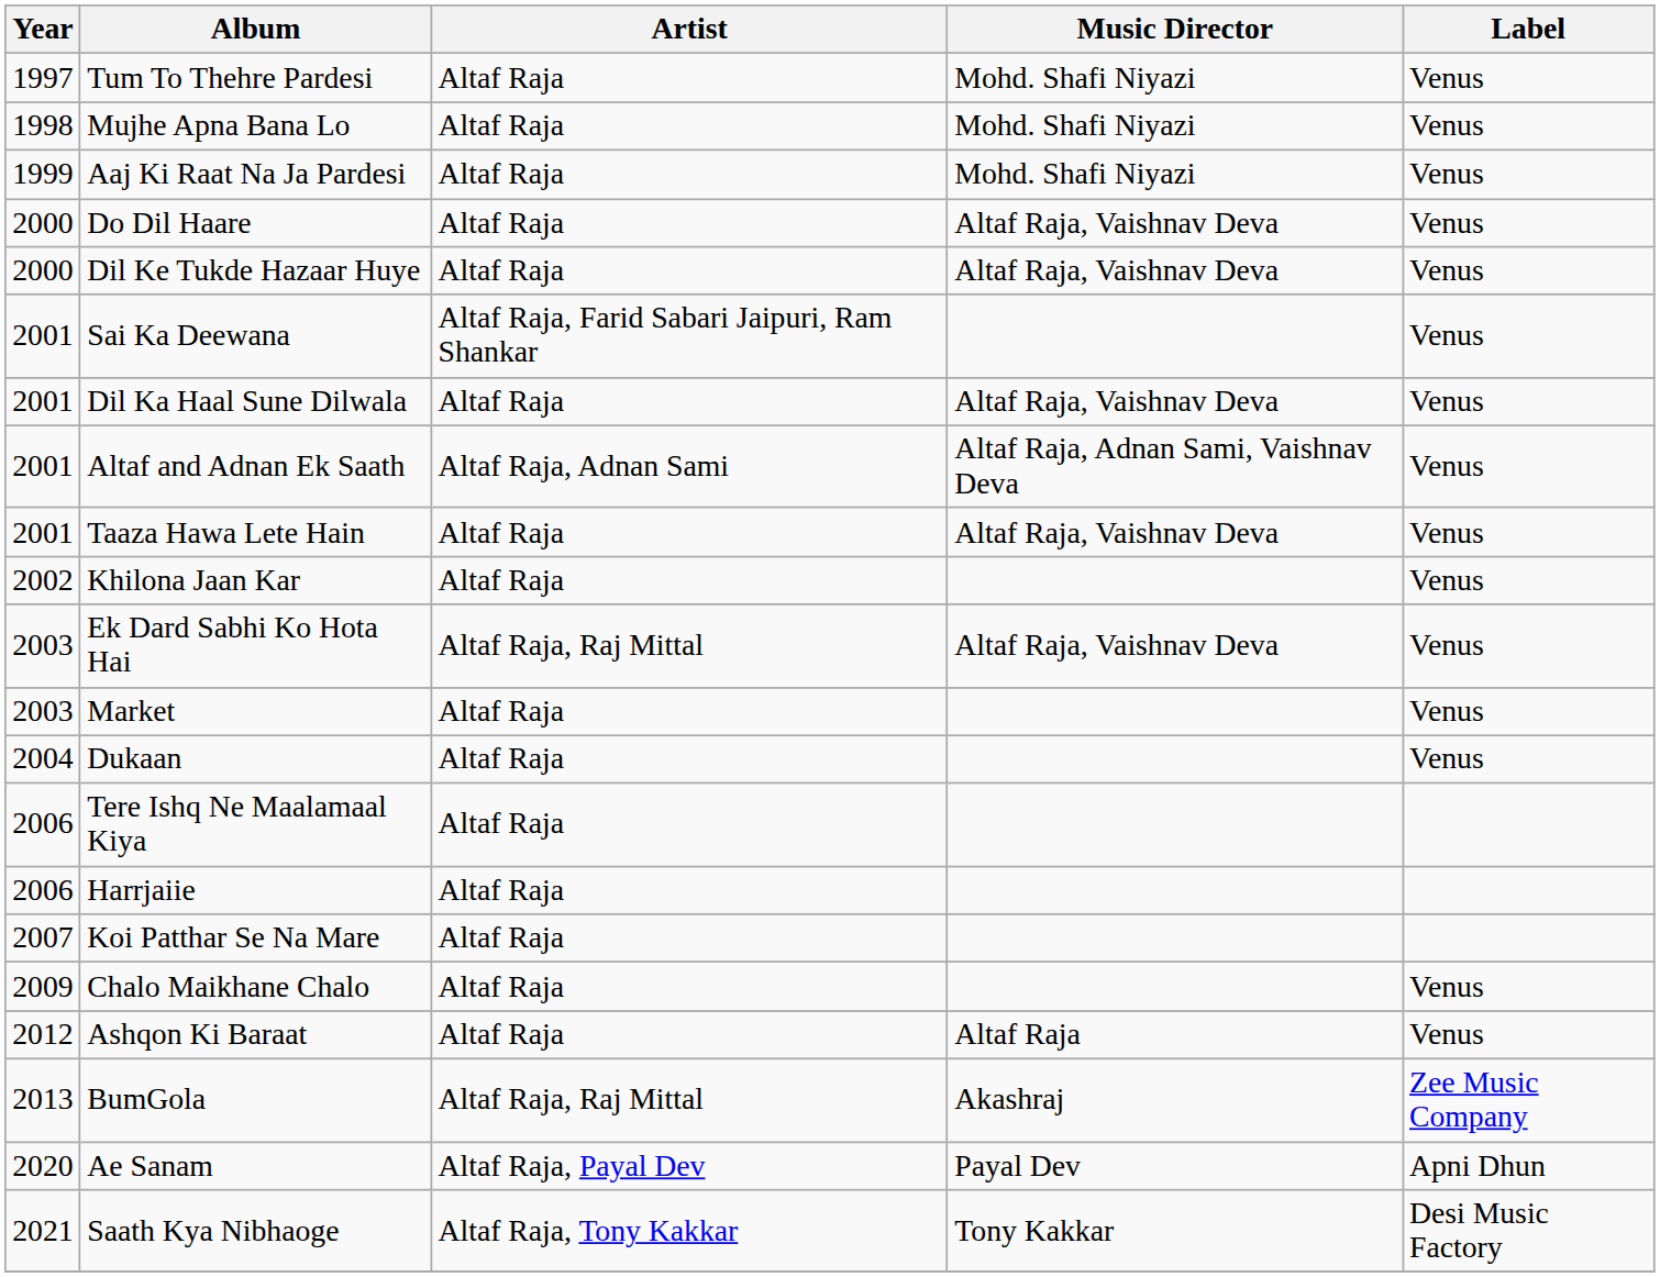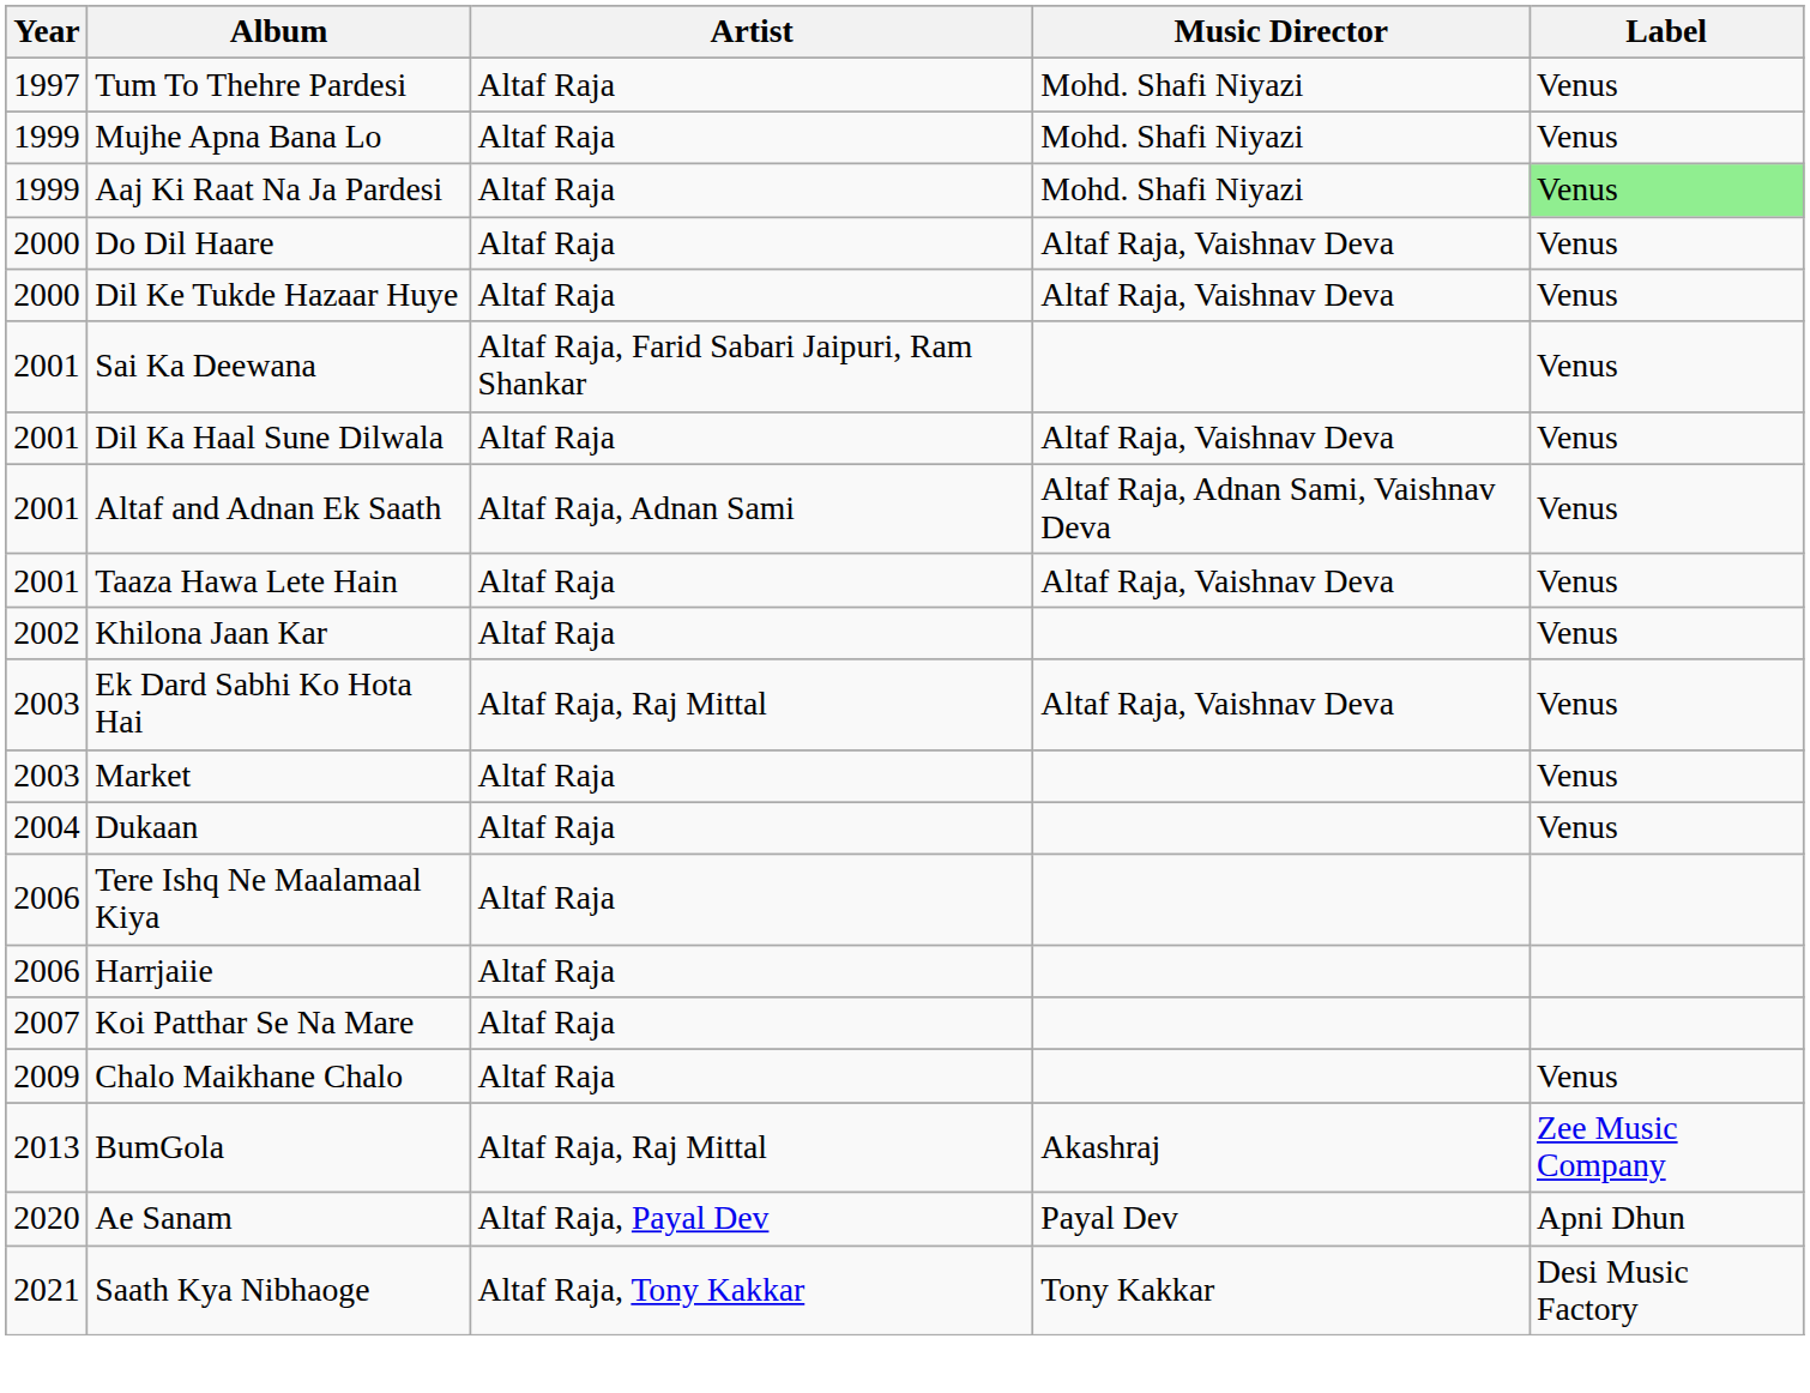 <table class="wikitable sortable plainrowheaders">
 <tr>
 <th scope="col">Year</th>
 <th scope="col">Album</th>
 <th scope="col">Artist</th>
 <th scope="col">Music Director</th>
 <th scope="col">Label</th>
 </tr>
 <tr>
 <td>1997</td>
 <td>Tum To Thehre Pardesi</td>
 <td>Altaf Raja</td>
 <td>Mohd. Shafi Niyazi</td>
 <td>Venus</td>
 </tr>
 <tr>
-<td>1998</td>
+<td>1999</td>
 <td>Mujhe Apna Bana Lo</td>
 <td>Altaf Raja</td>
 <td>Mohd. Shafi Niyazi</td>
 <td>Venus</td>
 </tr>
 <tr>
 <td>1999</td>
 <td>Aaj Ki Raat Na Ja Pardesi</td>
 <td>Altaf Raja</td>
 <td>Mohd. Shafi Niyazi</td>
-<td>Venus</td>
+<td style="background: lightgreen;">Venus</td>
 </tr>
 <tr>
 <td>2000</td>
 <td>Do Dil Haare</td>
 <td>Altaf Raja</td>
 <td>Altaf Raja, Vaishnav Deva</td>
 <td>Venus</td>
 </tr>
 <tr>
 <td>2000</td>
 <td>Dil Ke Tukde Hazaar Huye</td>
 <td>Altaf Raja</td>
 <td>Altaf Raja, Vaishnav Deva</td>
 <td>Venus</td>
 </tr>
 <tr>
 <td>2001</td>
 <td>Sai Ka Deewana</td>
 <td>Altaf Raja, Farid Sabari Jaipuri, Ram Shankar</td>
 <td></td>
 <td>Venus</td>
 </tr>
 <tr>
 <td>2001</td>
 <td>Dil Ka Haal Sune Dilwala</td>
 <td>Altaf Raja</td>
 <td>Altaf Raja, Vaishnav Deva</td>
 <td>Venus</td>
 </tr>
 <tr>
 <td>2001</td>
 <td>Altaf and Adnan Ek Saath</td>
 <td>Altaf Raja, Adnan Sami</td>
 <td>Altaf Raja, Adnan Sami, Vaishnav Deva</td>
 <td>Venus</td>
 </tr>
 <tr>
 <td>2001</td>
 <td>Taaza Hawa Lete Hain</td>
 <td>Altaf Raja</td>
 <td>Altaf Raja, Vaishnav Deva</td>
 <td>Venus</td>
 </tr>
 <tr>
 <td>2002</td>
 <td>Khilona Jaan Kar</td>
 <td>Altaf Raja</td>
 <td></td>
 <td>Venus</td>
 </tr>
 <tr>
 <td>2003</td>
 <td>Ek Dard Sabhi Ko Hota Hai</td>
 <td>Altaf Raja, Raj Mittal</td>
 <td>Altaf Raja, Vaishnav Deva</td>
 <td>Venus</td>
 </tr>
 <tr>
 <td>2003</td>
 <td>Market</td>
 <td>Altaf Raja</td>
 <td></td>
 <td>Venus</td>
 </tr>
 <tr>
 <td>2004</td>
 <td>Dukaan</td>
 <td>Altaf Raja</td>
 <td></td>
 <td>Venus</td>
 </tr>
 <tr>
 <td>2006</td>
 <td>Tere Ishq Ne Maalamaal Kiya</td>
 <td>Altaf Raja</td>
 <td></td>
 <td></td>
 </tr>
 <tr>
 <td>2006</td>
 <td>Harrjaiie</td>
 <td>Altaf Raja</td>
 <td></td>
 <td></td>
 </tr>
 <tr>
 <td>2007</td>
 <td>Koi Patthar Se Na Mare</td>
 <td>Altaf Raja</td>
 <td></td>
 <td></td>
 </tr>
 <tr>
 <td>2009</td>
 <td>Chalo Maikhane Chalo</td>
 <td>Altaf Raja</td>
 <td></td>
 <td>Venus</td>
 </tr>
 <tr>
-<td>2012</td>
-<td>Ashqon Ki Baraat</td>
-<td>Altaf Raja</td>
-<td>Altaf Raja</td>
-<td>Venus</td>
-</tr>
-<tr>
 <td>2013</td>
 <td>BumGola</td>
 <td>Altaf Raja, Raj Mittal</td>
 <td>Akashraj</td>
 <td><a href='#'>Zee Music Company</a></td>
 </tr>
 <tr>
 <td>2020</td>
 <td>Ae Sanam</td>
 <td>Altaf Raja, <a href='#'>Payal Dev</a></td>
 <td>Payal Dev</td>
 <td>Apni Dhun</td>
 </tr>
 <tr>
 <td>2021</td>
 <td>Saath Kya Nibhaoge</td>
 <td>Altaf Raja, <a href='#'>Tony Kakkar</a></td>
 <td>Tony Kakkar</td>
 <td>Desi Music Factory</td>
 </tr>
 <tr>
 </tr>
 </table>
